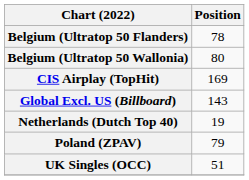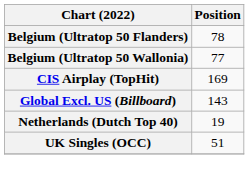 <table class="wikitable sortable plainrowheaders" style="text-align:center">
 <tr>
 <th scope="col">Chart (2022)</th>
 <th scope="col">Position</th>
 </tr>
 <tr>
 <th scope="row">Belgium (Ultratop 50 Flanders)</th>
 <td>78</td>
 </tr>
 <tr>
 <th scope="row">Belgium (Ultratop 50 Wallonia)</th>
-<td>80</td>
+<td>77</td>
 </tr>
 <tr>
 <th scope="row"><a href='#'>CIS</a> Airplay (TopHit)</th>
 <td>169</td>
 </tr>
 <tr>
 <th scope="row"><a href='#'>Global Excl. US</a> (<em>Billboard</em>)</th>
 <td>143</td>
 </tr>
 <tr>
 <th scope="row">Netherlands (Dutch Top 40)</th>
 <td>19</td>
 </tr>
 <tr>
-<th scope="row">Poland (ZPAV)</th>
-<td>79</td>
-</tr>
-<tr>
 <th scope="row">UK Singles (OCC)</th>
 <td>51</td>
 </tr>
 <tr>
 </tr>
 </table>
